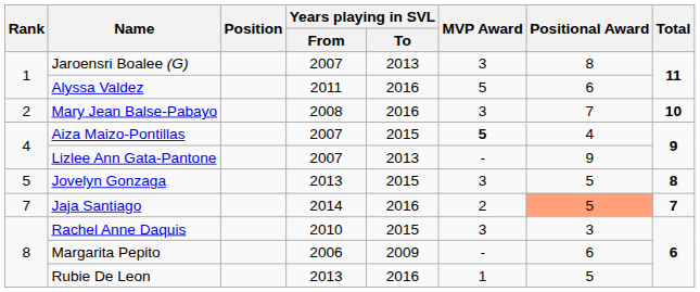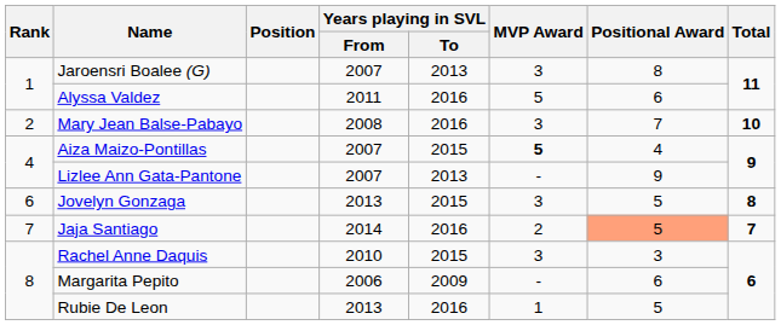 <table class="wikitable" style="font-size:95%;">
 <tr>
 <th rowspan=2 width:2em;>Rank</th>
 <th rowspan=2 width:17em;>Name</th>
 <th rowspan=2 width:5em;>Position</th>
 <th colspan=2 width:12em;>Years playing in SVL</th>
 <th rowspan=2 width:5em;>MVP Award</th>
 <th rowspan=2 width:5em;>Positional Award</th>
 <th rowspan=2 width:3em;>Total</th>
 </tr>
 <tr>
 <th>From</th>
 <th>To</th>
 </tr>
 <tr>
 <td rowspan=2 align=center>1</td>
 <td> Jaroensri Boalee <em>(G)</em></td>
 <td align=center></td>
 <td align=center>2007</td>
 <td align=center>2013</td>
 <td align=center>3</td>
 <td align=center>8</td>
 <td rowspan=2 align=center><strong>11</strong></td>
 </tr>
 <tr>
 <td> <a href='#'>Alyssa Valdez</a></td>
 <td align=center></td>
 <td align=center>2011</td>
 <td align=center>2016</td>
 <td align=center>5</td>
 <td align=center>6</td>
 </tr>
 <tr>
 <td rowspan=1 align=center>2</td>
 <td> <a href='#'>Mary Jean Balse-Pabayo</a></td>
 <td align=center></td>
 <td align=center>2008</td>
 <td align=center>2016</td>
 <td align=center>3</td>
 <td align=center>7</td>
 <td rowspan=1 align=center><strong>10</strong></td>
 </tr>
 <tr>
 <td rowspan=2 align=center>4</td>
 <td> <a href='#'>Aiza Maizo-Pontillas</a></td>
 <td align=center></td>
 <td align=center>2007</td>
 <td align=center>2015</td>
 <td align=center><strong>5</strong></td>
 <td align=center>4</td>
 <td rowspan=2 align=center><strong>9</strong></td>
 </tr>
 <tr>
 <td> <a href='#'>Lizlee Ann Gata-Pantone</a></td>
 <td align=center></td>
 <td align=center>2007</td>
 <td align=center>2013</td>
 <td align=center>-</td>
 <td align=center>9</td>
 </tr>
 <tr>
-<td rowspan=1 align=center>5</td>
+<td rowspan=1 align=center>6</td>
 <td> <a href='#'>Jovelyn Gonzaga</a></td>
 <td align=center></td>
 <td align=center>2013</td>
 <td align=center>2015</td>
 <td align=center>3</td>
 <td align=center>5</td>
 <td rowspan=1 align=center><strong>8</strong></td>
 </tr>
 <tr>
 <td rowspan=1 align=center>7</td>
 <td> <a href='#'>Jaja Santiago</a></td>
 <td align=center></td>
 <td align=center>2014</td>
 <td align=center>2016</td>
 <td align=center>2</td>
 <td align=center style="background: lightsalmon;">5</td>
 <td rowspan=1 align=center><strong>7</strong></td>
 </tr>
 <tr>
 <td rowspan=3 align=center>8</td>
 <td> <a href='#'>Rachel Anne Daquis</a></td>
 <td align=center></td>
 <td align=center>2010</td>
 <td align=center>2015</td>
 <td align=center>3</td>
 <td align=center>3</td>
 <td rowspan=3 align=center><strong>6</strong></td>
 </tr>
 <tr>
 <td> Margarita Pepito</td>
 <td align=center></td>
 <td align=center>2006</td>
 <td align=center>2009</td>
 <td align=center>-</td>
 <td align=center>6</td>
 </tr>
 <tr>
 <td> Rubie De Leon</td>
 <td align=center></td>
 <td align=center>2013</td>
 <td align=center>2016</td>
 <td align=center>1</td>
 <td align=center>5</td>
 </tr>
 </table>
